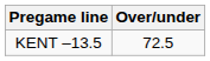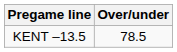 <table class="wikitable">
 <tr align="center">
 <th style=>Pregame line</th>
 <th style=>Over/under</th>
 </tr>
 <tr align="center">
 <td>KENT –13.5</td>
-<td>72.5</td>
+<td>78.5</td>
 </tr>
 </table>
